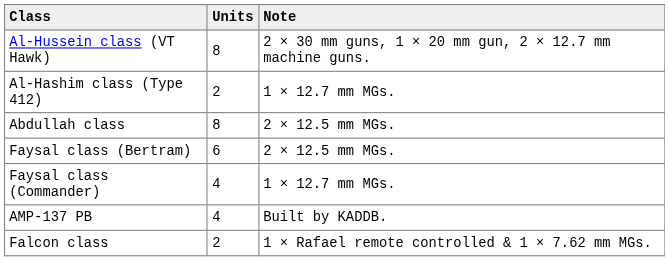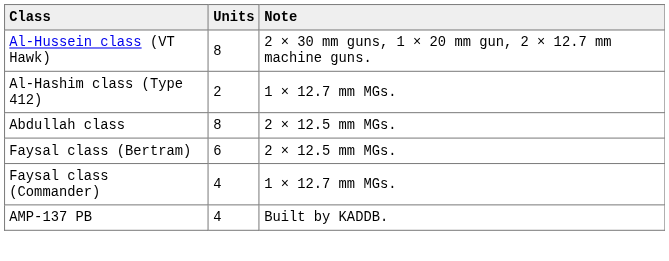 <table border="1" cellpadding="4" cellspacing="0" style="text-align:left; border-collapse:collapse;">
 <tr bgcolor=#efefef>
 <td><strong>Class</strong></td>
 <td><strong>Units</strong></td>
 <td><strong>Note</strong></td>
 </tr>
 <tr>
 <td><a href='#'>Al-Hussein class</a> (VT Hawk)</td>
 <td>8</td>
 <td>2 × 30 mm guns, 1 × 20 mm gun, 2 × 12.7 mm machine guns.</td>
 </tr>
 <tr>
 <td>Al-Hashim class (Type 412)</td>
 <td>2</td>
 <td>1 × 12.7 mm MGs.</td>
 </tr>
 <tr>
 <td>Abdullah class</td>
 <td>8</td>
 <td>2 × 12.5 mm MGs.</td>
 </tr>
 <tr>
 <td>Faysal class (Bertram)</td>
 <td>6</td>
 <td>2 × 12.5 mm MGs.</td>
 </tr>
 <tr>
 <td>Faysal class (Commander)</td>
 <td>4</td>
 <td>1 × 12.7 mm MGs.</td>
 </tr>
 <tr>
 <td>AMP-137 PB</td>
 <td>4</td>
 <td>Built by KADDB.</td>
 </tr>
-<tr>
-<td>Falcon class</td>
-<td>2</td>
-<td>1 × Rafael remote controlled & 1 × 7.62 mm MGs.</td>
-</tr>
 </table>
